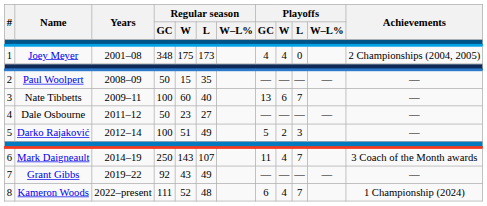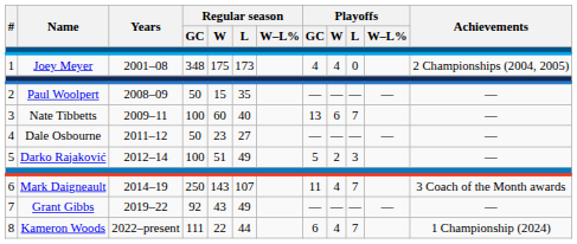 <table class="wikitable" style="text-align:center; font-size: 95%">
 <tr>
 <th rowspan="2">#</th>
 <th rowspan="2">Name</th>
 <th rowspan="2">Years</th>
 <th colspan="4">Regular season</th>
 <th colspan="4">Playoffs</th>
 <th rowspan="2">Achievements</th>
 </tr>
 <tr>
 <th>GC</th>
 <th>W</th>
 <th>L</th>
 <th>W–L%</th>
 <th>GC</th>
 <th>W</th>
 <th>L</th>
 <th>W–L%</th>
 </tr>
 <tr>
 <td colspan=12 style="background:#005488; border-bottom:#00A2E5 4px solid;"></td>
 </tr>
 <tr>
 <td>1</td>
 <td><a href='#'>Joey Meyer</a></td>
 <td>2001–08</td>
 <td>348</td>
 <td>175</td>
 <td>173</td>
 <td></td>
 <td>4</td>
 <td>4</td>
 <td>0</td>
 <td></td>
 <td>2 Championships (2004, 2005)</td>
 </tr>
 <tr>
 <td colspan=12 style="background:#102A57; border-bottom:#2C7AC9 4px solid;"></td>
 </tr>
 <tr>
 <td>2</td>
 <td><a href='#'>Paul Woolpert</a></td>
 <td>2008–09</td>
 <td>50</td>
 <td>15</td>
 <td>35</td>
 <td></td>
 <td>—</td>
 <td>—</td>
 <td>—</td>
 <td>—</td>
 <td>—</td>
 </tr>
 <tr>
 <td>3</td>
 <td>Nate Tibbetts</td>
 <td>2009–11</td>
 <td>100</td>
 <td>60</td>
 <td>40</td>
 <td></td>
 <td>13</td>
 <td>6</td>
 <td>7</td>
 <td></td>
 <td>—</td>
 </tr>
 <tr>
 <td>4</td>
 <td>Dale Osbourne</td>
 <td>2011–12</td>
 <td>50</td>
 <td>23</td>
 <td>27</td>
 <td></td>
 <td>—</td>
 <td>—</td>
 <td>—</td>
 <td>—</td>
 <td>—</td>
 </tr>
 <tr>
 <td>5</td>
 <td><a href='#'>Darko Rajaković</a></td>
 <td>2012–14</td>
 <td>100</td>
 <td>51</td>
 <td>49</td>
 <td></td>
 <td>5</td>
 <td>2</td>
 <td>3</td>
 <td></td>
 <td>—</td>
 </tr>
 <tr>
 <td colspan=12 style="background:#007AC1; border-bottom:#F23A21 4px solid;"></td>
 </tr>
 <tr>
 <td>6</td>
 <td><a href='#'>Mark Daigneault</a></td>
 <td>2014–19</td>
 <td>250</td>
 <td>143</td>
 <td>107</td>
 <td></td>
 <td>11</td>
 <td>4</td>
 <td>7</td>
 <td></td>
 <td>3 Coach of the Month awards</td>
 </tr>
 <tr>
 <td>7</td>
 <td><a href='#'>Grant Gibbs</a></td>
 <td>2019–22</td>
 <td>92</td>
 <td>43</td>
 <td>49</td>
 <td></td>
 <td>—</td>
 <td>—</td>
 <td>—</td>
 <td>—</td>
 <td>—</td>
 </tr>
 <tr>
 <td>8</td>
 <td><a href='#'>Kameron Woods</a></td>
 <td>2022–present</td>
 <td>111</td>
-<td>52</td>
-<td>48</td>
+<td>22</td>
+<td>44</td>
 <td></td>
 <td>6</td>
 <td>4</td>
 <td>7</td>
 <td></td>
 <td>1 Championship (2024)</td>
 </tr>
 </table>
